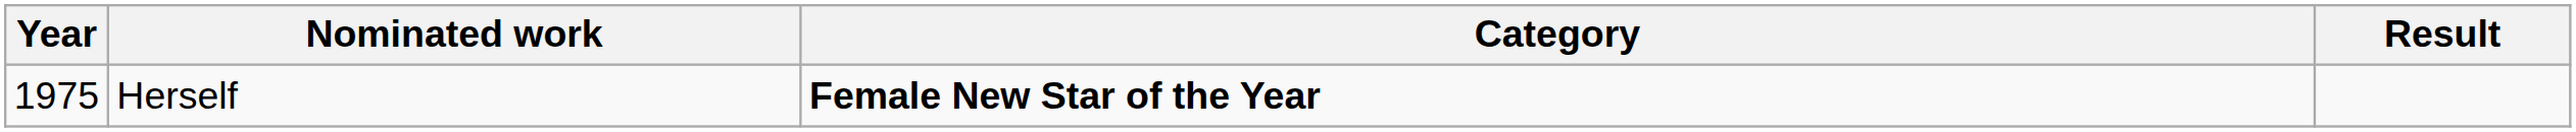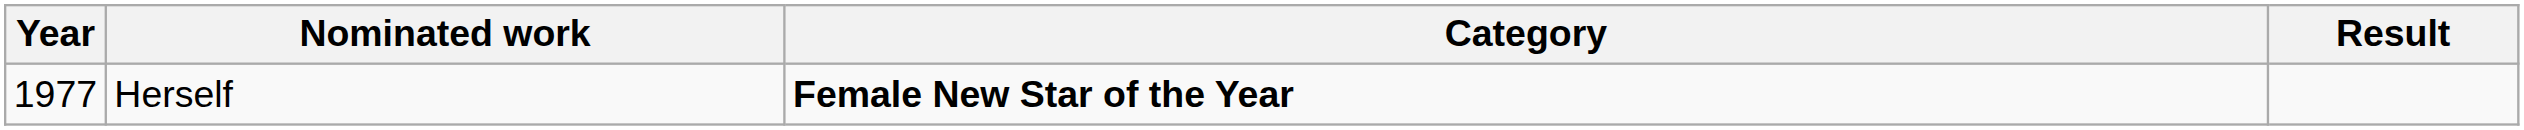 <table class=wikitable>
 <tr>
 <th width=4%>Year</th>
 <th width=27%>Nominated work</th>
 <th width=59%>Category</th>
 <th width=10%>Result</th>
 </tr>
 <tr>
-<td>1975</td>
+<td>1977</td>
 <td>Herself</td>
 <td><strong>Female New Star of the Year</strong></td>
 <td></td>
 </tr>
 </table>
